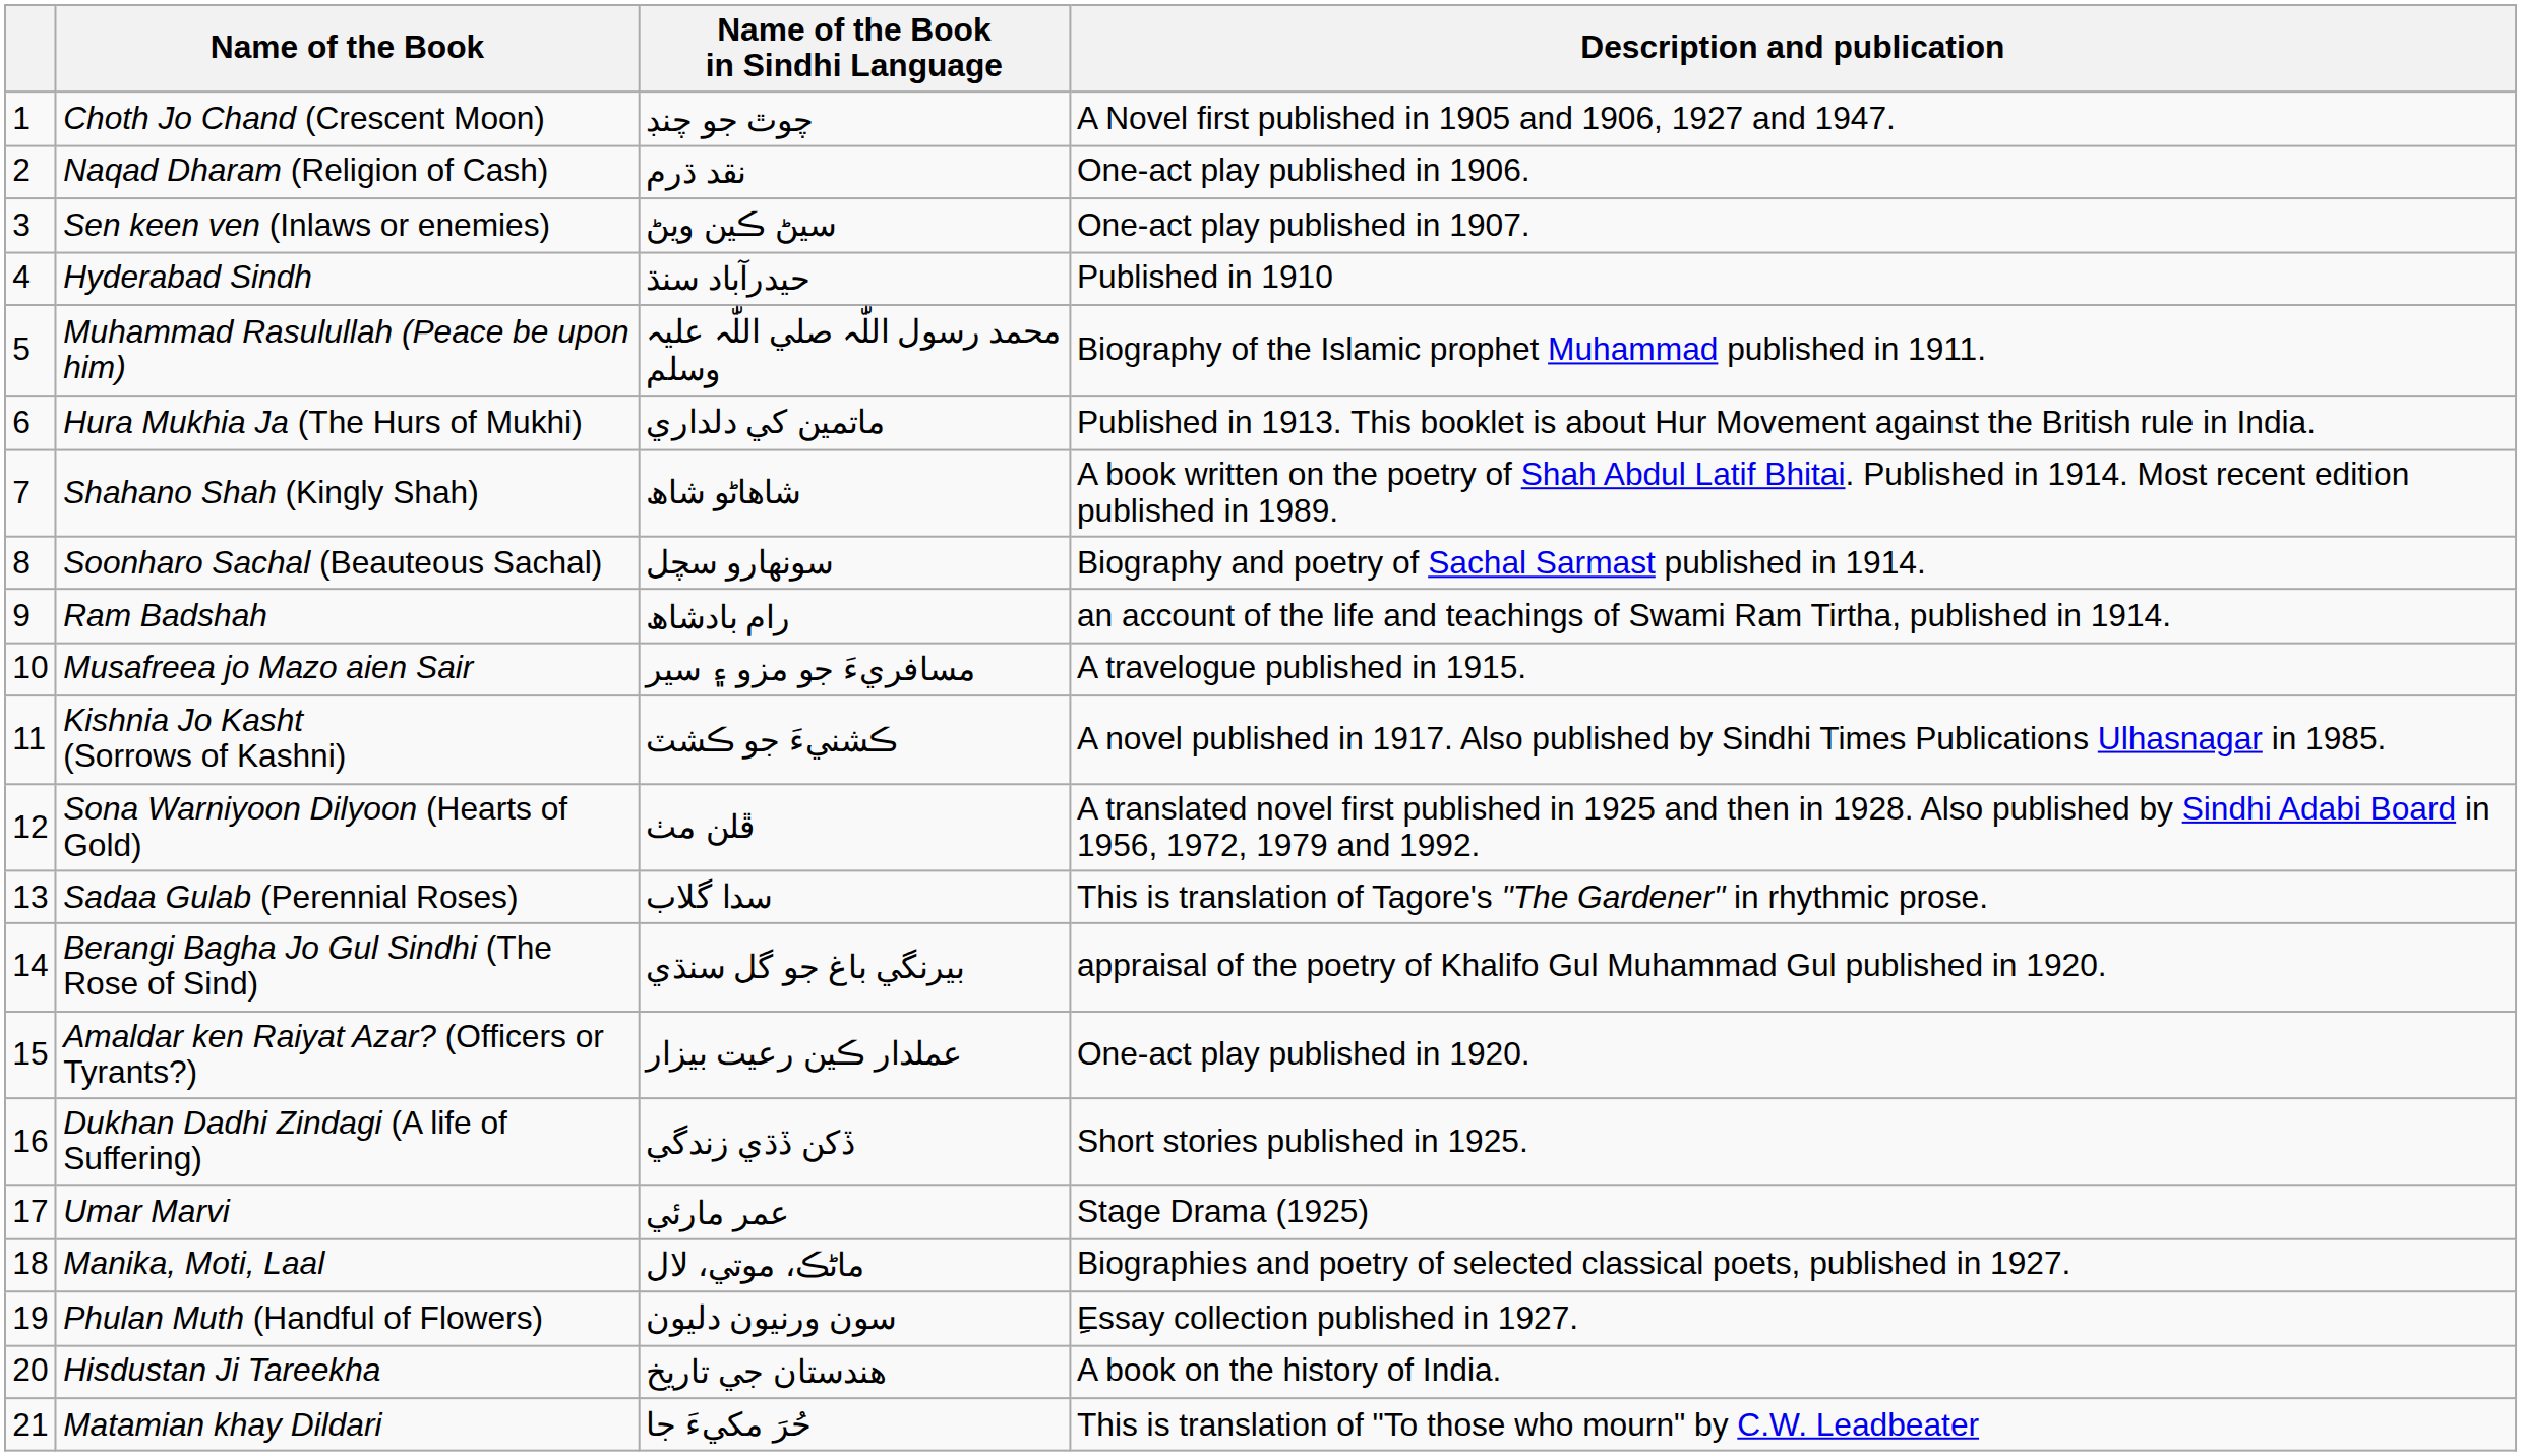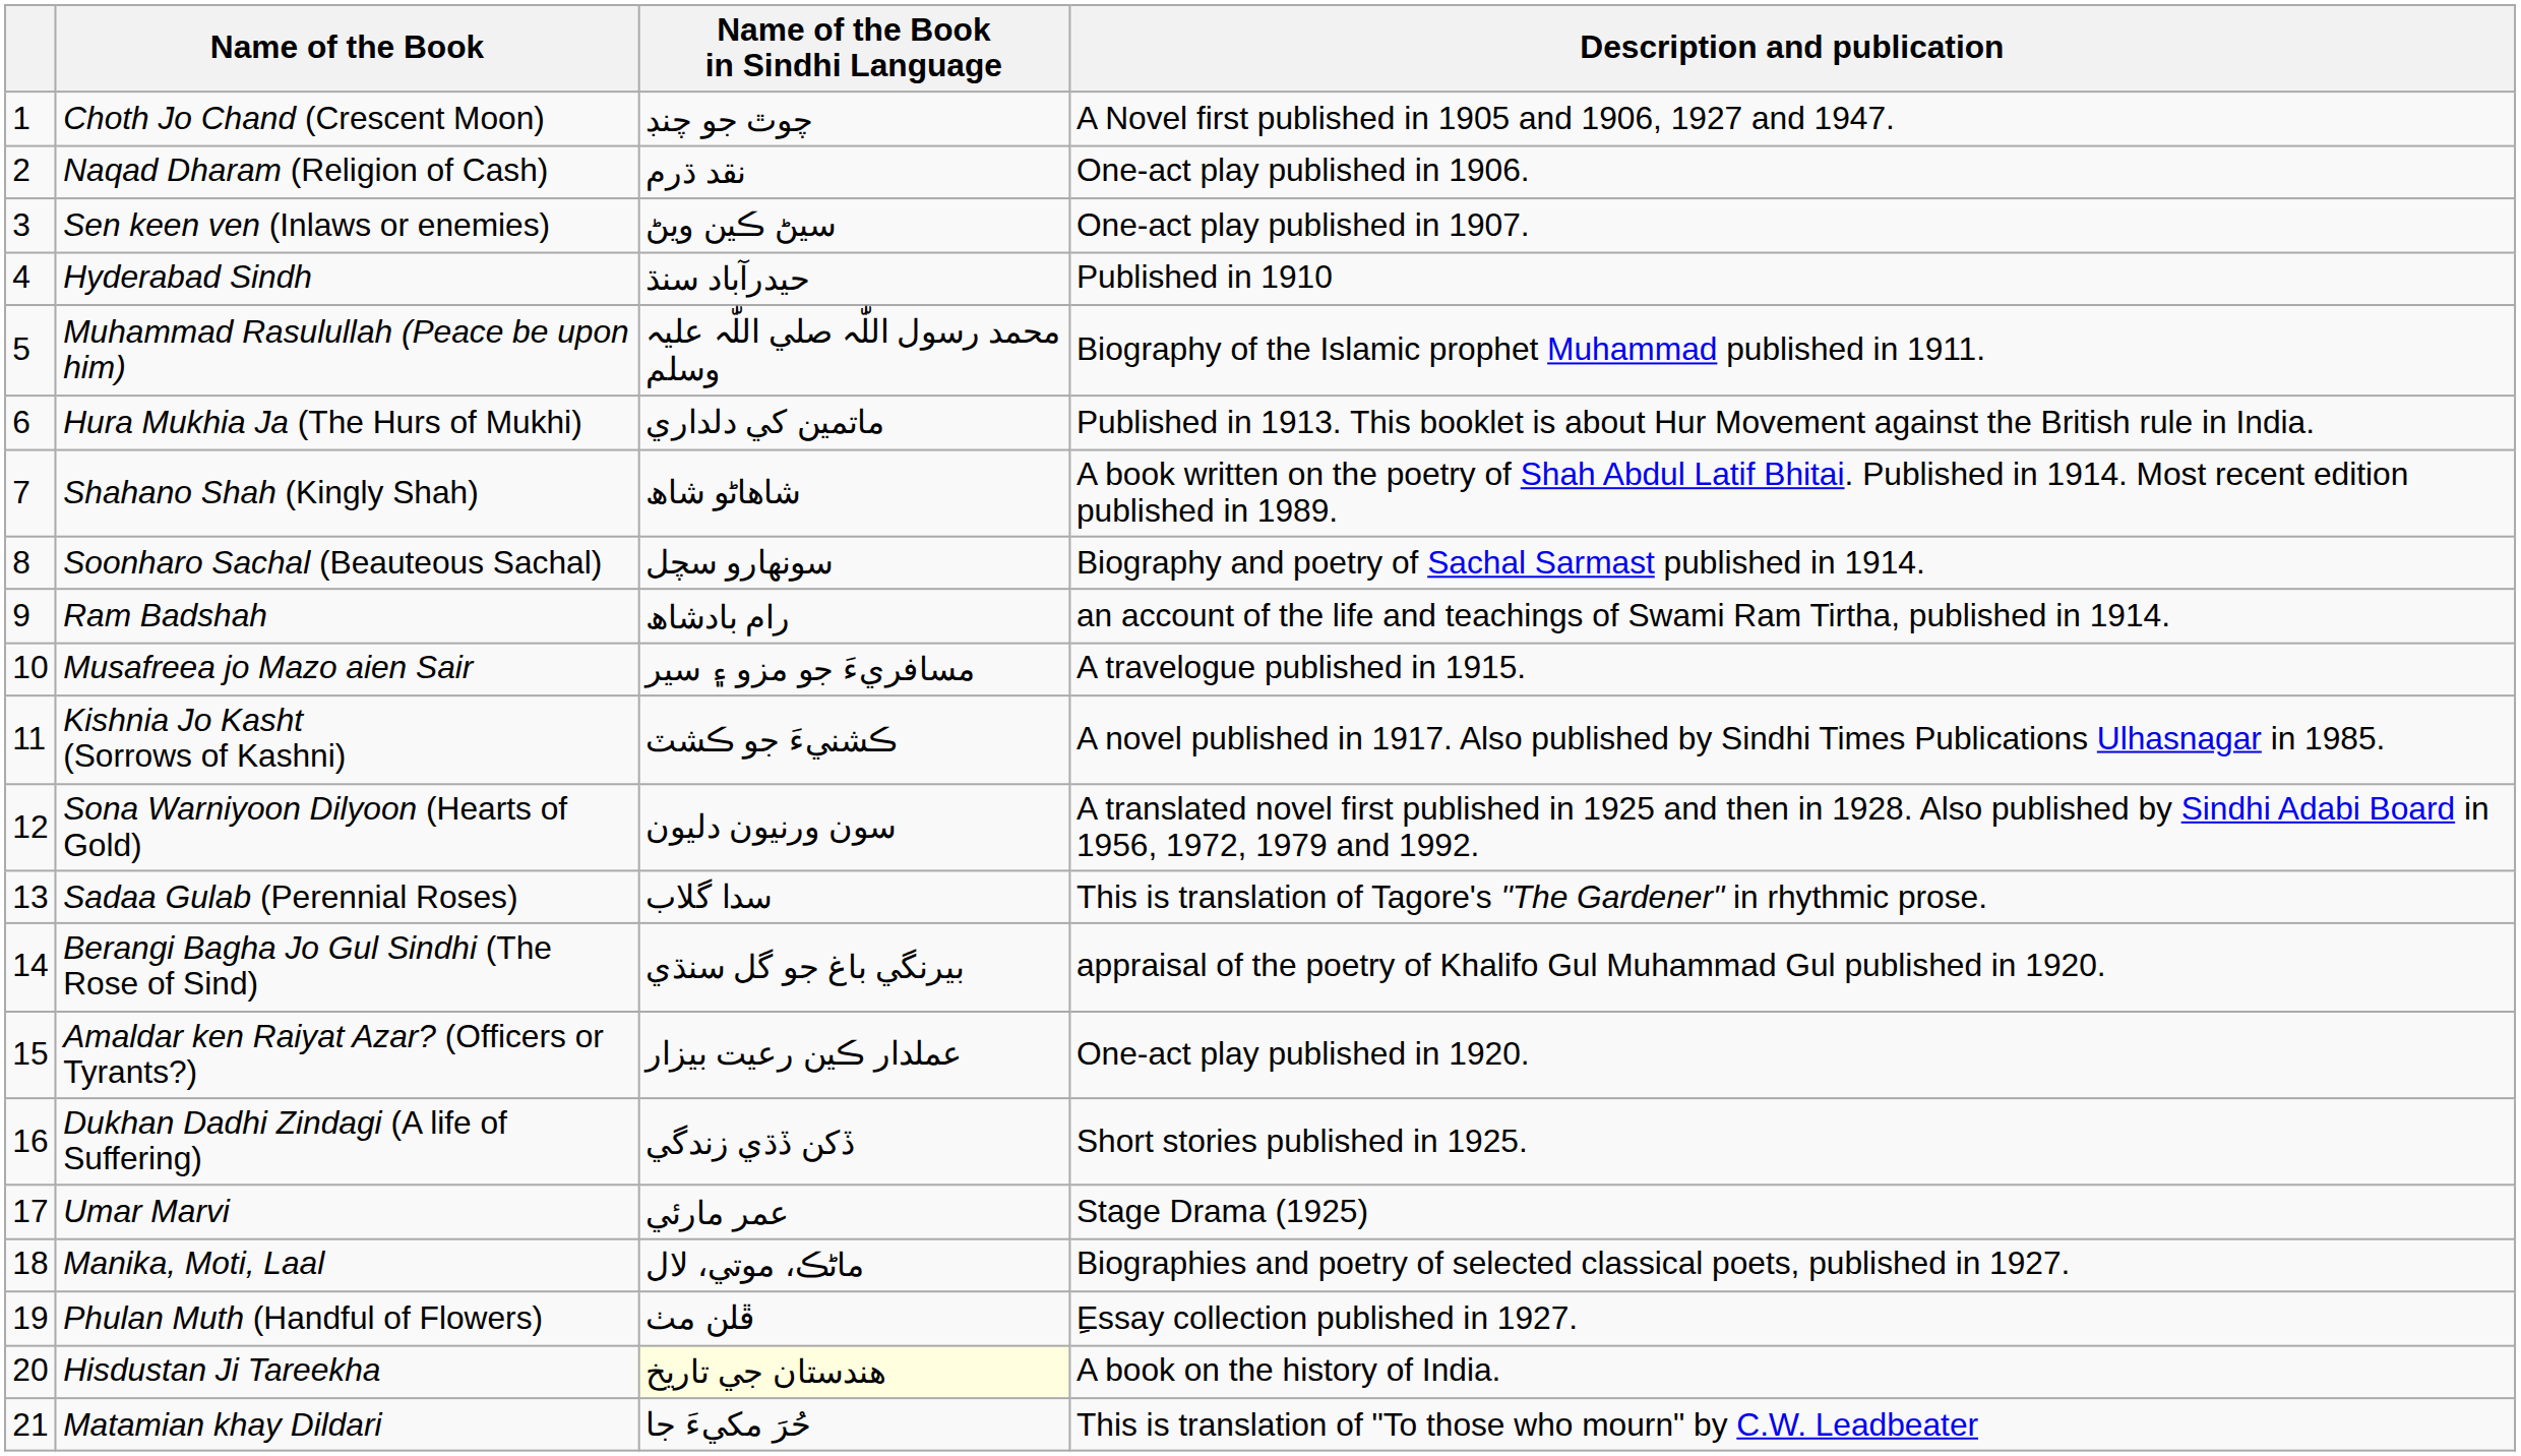 <table class="wikitable">
 <tr>
 <th></th>
 <th>Name of the Book</th>
 <th>Name of the Book<br>in Sindhi Language</th>
 <th>Description and publication</th>
 </tr>
 <tr>
 <td>1</td>
 <td><em>Choth Jo Chand</em> (Crescent Moon)</td>
 <td>چوٿ جو چنڊ</td>
 <td>A Novel first published in 1905 and 1906, 1927 and 1947.</td>
 </tr>
 <tr>
 <td>2</td>
 <td><em>Naqad Dharam</em> (Religion of Cash)</td>
 <td>نقد ڌرم</td>
 <td>One-act play published in 1906.</td>
 </tr>
 <tr>
 <td>3</td>
 <td><em>Sen keen ven</em> (Inlaws or enemies)</td>
 <td>سيڻ ڪين ويڻ</td>
 <td>One-act play published in 1907.</td>
 </tr>
 <tr>
 <td>4</td>
 <td><em>Hyderabad Sindh</em></td>
 <td>حيدرآباد سنڌ</td>
 <td>Published in 1910</td>
 </tr>
 <tr>
 <td>5</td>
 <td><em>Muhammad Rasulullah (Peace be upon him)</em></td>
 <td>محمد رسول اللّٰہ صلي اللّٰہ عليہ وسلم</td>
 <td>Biography of the Islamic prophet <a href='#'>Muhammad</a> published in 1911.</td>
 </tr>
 <tr>
 <td>6</td>
 <td><em>Hura Mukhia Ja</em> (The Hurs of Mukhi)</td>
 <td>ماتمين کي دلداري</td>
 <td>Published in 1913. This booklet is about Hur Movement against the British rule in India.</td>
 </tr>
 <tr>
 <td>7</td>
 <td><em>Shahano Shah</em> (Kingly Shah)</td>
 <td>شاھاڻو شاھ</td>
 <td>A book written on the poetry of <a href='#'>Shah Abdul Latif Bhitai</a>. Published in 1914. Most recent edition published in 1989.</td>
 </tr>
 <tr>
 <td>8</td>
 <td><em>Soonharo Sachal</em> (Beauteous Sachal)</td>
 <td>سونھارو سچل</td>
 <td>Biography and poetry of <a href='#'>Sachal Sarmast</a> published in 1914.</td>
 </tr>
 <tr>
 <td>9</td>
 <td><em>Ram Badshah</em></td>
 <td>رام بادشاھ</td>
 <td>an account of the life and teachings of Swami Ram Tirtha, published in 1914.</td>
 </tr>
 <tr>
 <td>10</td>
 <td><em>Musafreea jo Mazo aien Sair</em></td>
 <td>مسافريءَ جو مزو ۽ سير</td>
 <td>A travelogue published in 1915.</td>
 </tr>
 <tr>
 <td>11</td>
 <td><em>Kishnia Jo Kasht</em><br>(Sorrows of Kashni)</td>
 <td>ڪشنيءَ جو ڪشٽ</td>
 <td>A novel published in 1917. Also published by Sindhi Times Publications <a href='#'>Ulhasnagar</a> in 1985.</td>
 </tr>
 <tr>
 <td>12</td>
 <td><em>Sona Warniyoon Dilyoon</em> (Hearts of Gold)</td>
-<td>ڦلن مٺ</td>
+<td>سون ورنيون دليون</td>
 <td>A translated novel first published in 1925 and then in 1928. Also published by <a href='#'>Sindhi Adabi Board</a> in 1956, 1972, 1979 and 1992.</td>
 </tr>
 <tr>
 <td>13</td>
 <td><em>Sadaa Gulab</em> (Perennial Roses)</td>
 <td>سدا گلاب</td>
 <td>This is translation of Tagore's <em>"The Gardener"</em> in rhythmic prose.</td>
 </tr>
 <tr>
 <td>14</td>
 <td><em>Berangi Bagha Jo Gul Sindhi</em> (The Rose of Sind)</td>
 <td>بيرنگي باغ جو گل سنڌي</td>
 <td>appraisal of the poetry of Khalifo Gul Muhammad Gul published in 1920.</td>
 </tr>
 <tr>
 <td>15</td>
 <td><em>Amaldar ken Raiyat Azar?</em> (Officers or Tyrants?)</td>
 <td>عملدار ڪين رعيت بيزار</td>
 <td>One-act play published in 1920.</td>
 </tr>
 <tr>
 <td>16</td>
 <td><em>Dukhan Dadhi Zindagi</em> (A life of Suffering)</td>
 <td>ڏکن ڏڌي زندگي</td>
 <td>Short stories published in 1925.</td>
 </tr>
 <tr>
 <td>17</td>
 <td><em>Umar Marvi</em></td>
 <td>عمر مارئي</td>
 <td>Stage Drama (1925)</td>
 </tr>
 <tr>
 <td>18</td>
 <td><em>Manika, Moti, Laal</em></td>
 <td>ماڻڪ، موتي، لال</td>
 <td>Biographies and poetry of selected classical poets, published in 1927.</td>
 </tr>
 <tr>
 <td>19</td>
 <td><em>Phulan Muth</em> (Handful of Flowers)</td>
-<td>سون ورنيون دليون</td>
+<td>ڦلن مٺ</td>
 <td>ِِEssay collection published in 1927.</td>
 </tr>
 <tr>
 <td>20</td>
 <td><em>Hisdustan Ji Tareekha</em></td>
-<td>ھندستان جي تاريخ</td>
+<td style="background: lightyellow;">ھندستان جي تاريخ</td>
 <td>A book on the history of India.</td>
 </tr>
 <tr>
 <td>21</td>
 <td><em>Matamian khay Dildari</em></td>
 <td>حُرَ مکيءَ جا</td>
 <td>This is translation of "To those who mourn" by <a href='#'>C.W. Leadbeater</a></td>
 </tr>
 </table>
